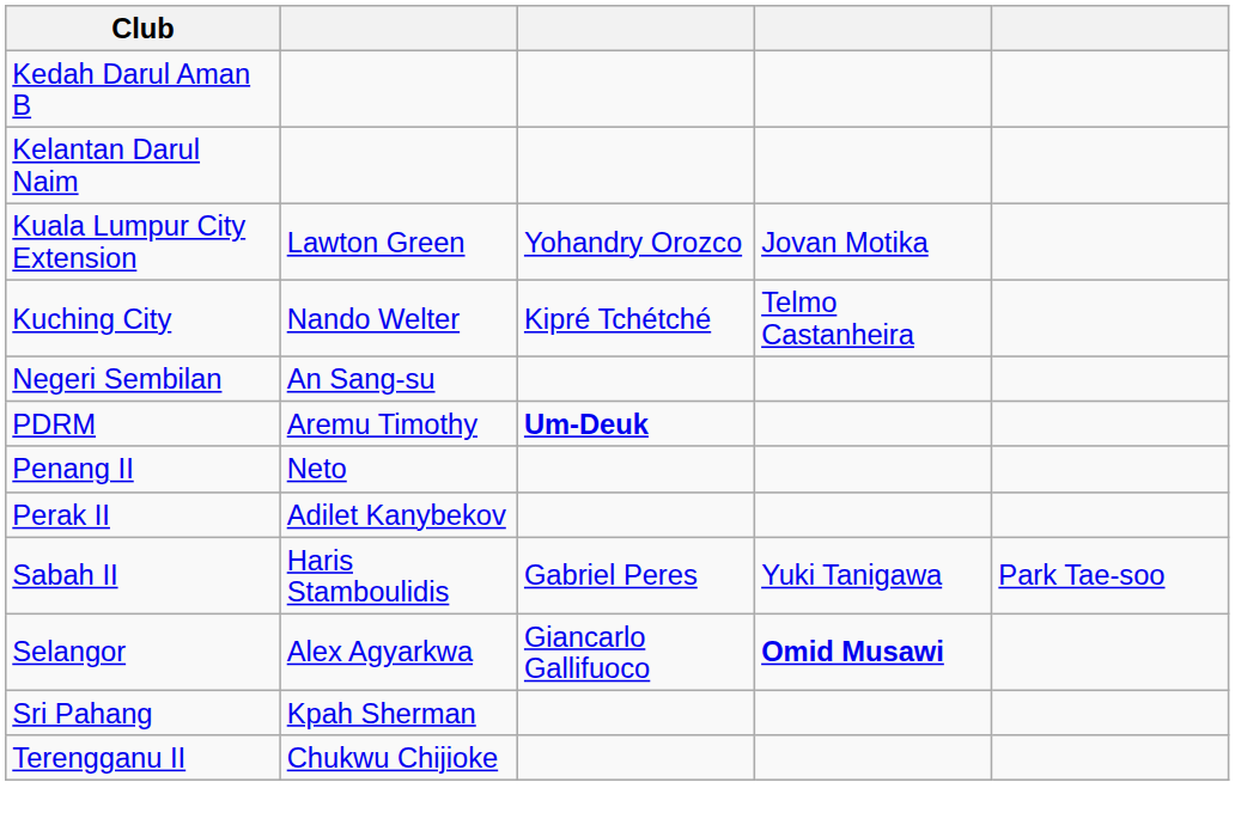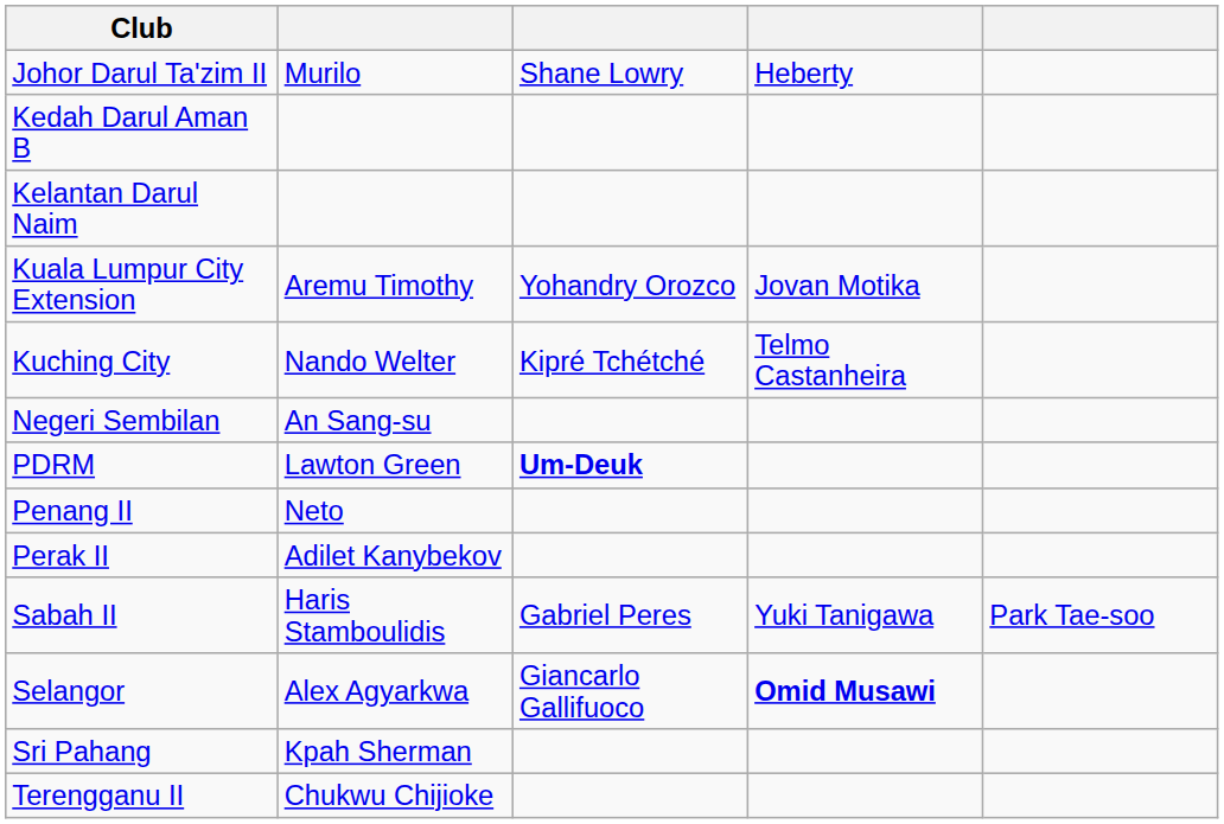 <table class="wikitable" style="font-size:95%;">
 <tr>
 <th style="width:140px;">Club</th>
 <th style="width:120px;"></th>
 <th style="width:120px;"></th>
 <th style="width:120px;"></th>
 <th style="width:120px;"></th>
+</tr>
+<tr>
+<td><a href='#'>Johor Darul Ta'zim II</a></td>
+<td> <a href='#'>Murilo</a></td>
+<td> <a href='#'>Shane Lowry</a></td>
+<td> <a href='#'>Heberty</a></td>
+<td></td>
 </tr>
 <tr>
 <td><a href='#'>Kedah Darul Aman B</a></td>
 <td></td>
 <td></td>
 <td></td>
 <td></td>
 </tr>
 <tr>
 <td><a href='#'>Kelantan Darul Naim</a></td>
 <td></td>
 <td></td>
 <td></td>
 <td></td>
 </tr>
 <tr>
 <td><a href='#'>Kuala Lumpur City Extension</a></td>
-<td> <a href='#'>Lawton Green</a></td>
+<td> <a href='#'>Aremu Timothy</a></td>
 <td> <a href='#'>Yohandry Orozco</a></td>
 <td> <a href='#'>Jovan Motika</a></td>
 <td></td>
 </tr>
 <tr>
 <td><a href='#'>Kuching City</a></td>
 <td> <a href='#'>Nando Welter</a></td>
 <td> <a href='#'>Kipré Tchétché</a></td>
 <td> <a href='#'>Telmo Castanheira</a></td>
 <td></td>
 </tr>
 <tr>
 <td><a href='#'>Negeri Sembilan</a></td>
 <td> <a href='#'>An Sang-su</a></td>
 <td></td>
 <td></td>
 <td></td>
 </tr>
 <tr>
 <td><a href='#'>PDRM</a></td>
-<td> <a href='#'>Aremu Timothy</a></td>
+<td> <a href='#'>Lawton Green</a></td>
 <td> <strong><a href='#'>Um-Deuk</a></strong></td>
 <td></td>
 <td></td>
 </tr>
 <tr>
 <td><a href='#'>Penang II</a></td>
 <td> <a href='#'>Neto</a></td>
 <td></td>
 <td></td>
 <td></td>
 </tr>
 <tr>
 <td><a href='#'>Perak II</a></td>
 <td> <a href='#'>Adilet Kanybekov</a></td>
 <td></td>
 <td></td>
 <td></td>
 </tr>
 <tr>
 <td><a href='#'>Sabah II</a></td>
 <td> <a href='#'>Haris Stamboulidis</a></td>
 <td> <a href='#'>Gabriel Peres</a></td>
 <td> <a href='#'>Yuki Tanigawa</a></td>
 <td> <a href='#'>Park Tae-soo</a></td>
 </tr>
 <tr>
 <td><a href='#'>Selangor</a></td>
 <td> <a href='#'>Alex Agyarkwa</a></td>
 <td> <a href='#'>Giancarlo Gallifuoco</a></td>
 <td> <strong><a href='#'>Omid Musawi</a></strong></td>
 <td></td>
 </tr>
 <tr>
 <td><a href='#'>Sri Pahang</a></td>
 <td> <a href='#'>Kpah Sherman</a></td>
 <td></td>
 <td></td>
 <td></td>
 </tr>
 <tr>
 <td><a href='#'>Terengganu II</a></td>
 <td> <a href='#'>Chukwu Chijioke</a></td>
 <td></td>
 <td></td>
 <td></td>
 </tr>
 </table>
